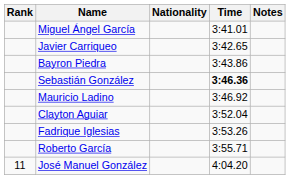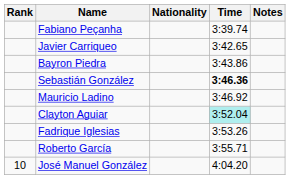 <table class="wikitable sortable" style="text-align:center">
 <tr>
 <th>Rank</th>
 <th>Name</th>
 <th>Nationality</th>
 <th>Time</th>
 <th>Notes</th>
 </tr>
 <tr>
 <td></td>
-<td align=left><a href='#'>Miguel Ángel García</a></td>
+<td align=left><a href='#'>Fabiano Peçanha</a></td>
 <td align=left></td>
-<td>3:41.01</td>
+<td>3:39.74</td>
 <td></td>
 </tr>
 <tr>
 <td></td>
 <td align=left><a href='#'>Javier Carriqueo</a></td>
 <td align=left></td>
 <td>3:42.65</td>
 <td></td>
 </tr>
 <tr>
 <td></td>
 <td align=left><a href='#'>Bayron Piedra</a></td>
 <td align=left></td>
 <td>3:43.86</td>
 <td></td>
 </tr>
 <tr>
 <td></td>
 <td align=left><a href='#'>Sebastián González</a></td>
 <td align=left></td>
 <td><strong>3:46.36</strong></td>
 <td></td>
 </tr>
 <tr>
 <td></td>
 <td align=left><a href='#'>Mauricio Ladino</a></td>
 <td align=left></td>
 <td>3:46.92</td>
 <td></td>
 </tr>
 <tr>
 <td></td>
 <td align=left><a href='#'>Clayton Aguiar</a></td>
 <td align=left></td>
-<td>3:52.04</td>
+<td style="background: paleturquoise;">3:52.04</td>
 <td></td>
 </tr>
 <tr>
 <td></td>
 <td align=left><a href='#'>Fadrique Iglesias</a></td>
 <td align=left></td>
 <td>3:53.26</td>
 <td></td>
 </tr>
 <tr>
 <td></td>
 <td align=left><a href='#'>Roberto García</a></td>
 <td align=left></td>
 <td>3:55.71</td>
 <td></td>
 </tr>
 <tr>
-<td>11</td>
+<td>10</td>
 <td align=left><a href='#'>José Manuel González</a></td>
 <td align=left></td>
 <td>4:04.20</td>
 <td></td>
 </tr>
 </table>
